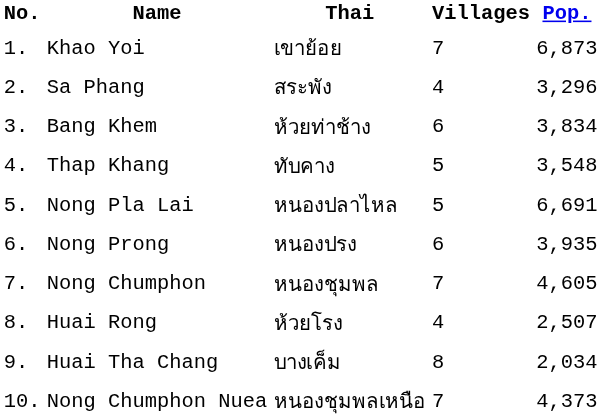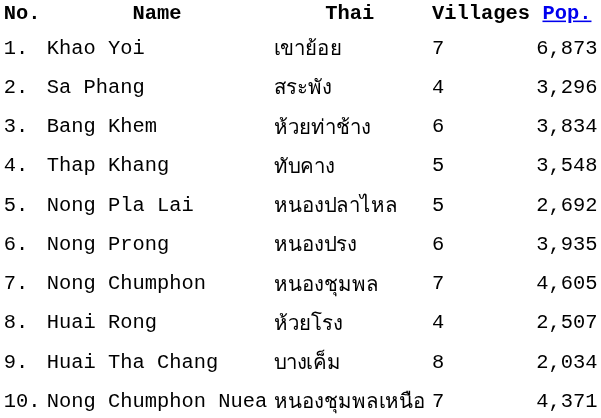 <table>
 <tr>
 <th>No.</th>
 <th>Name</th>
 <th>Thai</th>
 <th>Villages</th>
 <th><a href='#'>Pop.</a></th>
 </tr>
 <tr>
 <td>1.</td>
 <td>Khao Yoi</td>
 <td>เขาย้อย</td>
 <td>7</td>
 <td>6,873</td>
 </tr>
 <tr>
 <td>2.</td>
 <td>Sa Phang</td>
 <td>สระพัง</td>
 <td>4</td>
 <td>3,296</td>
 </tr>
 <tr>
 <td>3.</td>
 <td>Bang Khem</td>
 <td>ห้วยท่าช้าง</td>
 <td>6</td>
 <td>3,834</td>
 </tr>
 <tr>
 <td>4.</td>
 <td>Thap Khang</td>
 <td>ทับคาง</td>
 <td>5</td>
 <td>3,548</td>
 </tr>
 <tr>
 <td>5.</td>
 <td>Nong Pla Lai</td>
 <td>หนองปลาไหล</td>
 <td>5</td>
-<td>6,691</td>
+<td>2,692</td>
 </tr>
 <tr>
 <td>6.</td>
 <td>Nong Prong</td>
 <td>หนองปรง</td>
 <td>6</td>
 <td>3,935</td>
 </tr>
 <tr>
 <td>7.</td>
 <td>Nong Chumphon</td>
 <td>หนองชุมพล</td>
 <td>7</td>
 <td>4,605</td>
 </tr>
 <tr>
 <td>8.</td>
 <td>Huai Rong</td>
 <td>ห้วยโรง</td>
 <td>4</td>
 <td>2,507</td>
 </tr>
 <tr>
 <td>9.</td>
 <td>Huai Tha Chang</td>
 <td>บางเค็ม</td>
 <td>8</td>
 <td>2,034</td>
 </tr>
 <tr>
 <td>10.</td>
 <td>Nong Chumphon Nuea</td>
 <td>หนองชุมพลเหนือ</td>
 <td>7</td>
-<td>4,373</td>
+<td>4,371</td>
 </tr>
 </table>
